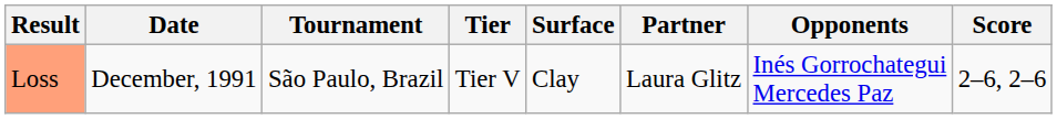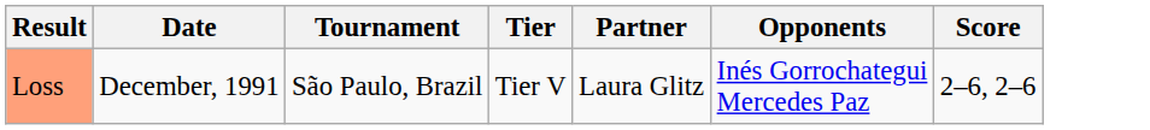 <table class="sortable wikitable">
 <tr>
 <th>Result</th>
 <th>Date</th>
 <th>Tournament</th>
 <th>Tier</th>
-<th>Surface</th>
 <th>Partner</th>
 <th>Opponents</th>
 <th class="unsortable">Score</th>
 </tr>
 <tr>
 <td style="background:#FFA07A;">Loss</td>
 <td>December, 1991</td>
 <td>São Paulo, Brazil</td>
 <td>Tier V</td>
-<td>Clay</td>
 <td> Laura Glitz</td>
 <td> <a href='#'>Inés Gorrochategui</a><br> <a href='#'>Mercedes Paz</a></td>
 <td>2–6, 2–6</td>
 </tr>
 </table>
